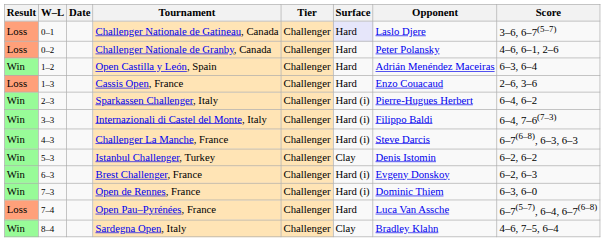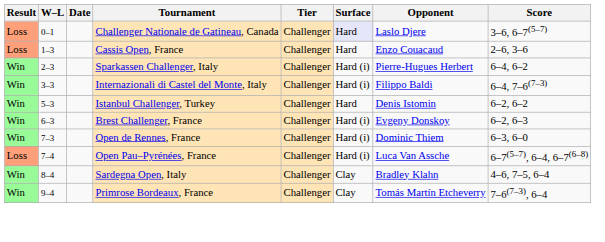 <table class="sortable wikitable nowrap">
 <tr>
 <th>Result</th>
 <th class="unsortable">W–L</th>
 <th>Date</th>
 <th>Tournament</th>
 <th>Tier</th>
 <th>Surface</th>
 <th>Opponent</th>
 <th class="unsortable">Score</th>
 </tr>
 <tr>
 <td bgcolor=ffa07a>Loss</td>
 <td><small>0–1</small></td>
 <td><a href='#'></a></td>
 <td style="background:moccasin;"><a href='#'>Challenger Nationale de Gatineau</a>, Canada</td>
 <td style="background:moccasin;">Challenger</td>
 <td style="background: lavender;">Hard</td>
 <td> <a href='#'>Laslo Djere</a></td>
 <td>3–6, 6–7<sup>(5–7)</sup></td>
-</tr>
-<tr>
-<td bgcolor=ffa07a>Loss</td>
-<td><small>0–2</small></td>
-<td><a href='#'></a></td>
-<td style="background:moccasin;"><a href='#'>Challenger Nationale de Granby</a>, Canada</td>
-<td style="background:moccasin;">Challenger</td>
-<td>Hard</td>
-<td> <a href='#'>Peter Polansky</a></td>
-<td>4–6, 6–1, 2–6</td>
-</tr>
-<tr>
-<td bgcolor=98fb98>Win</td>
-<td><small>1–2</small></td>
-<td><a href='#'></a></td>
-<td style="background:moccasin;"><a href='#'>Open Castilla y León</a>, Spain</td>
-<td style="background:moccasin;">Challenger</td>
-<td>Hard</td>
-<td> <a href='#'>Adrián Menéndez Maceiras</a></td>
-<td>6–3, 6–4</td>
 </tr>
 <tr>
 <td bgcolor=ffa07a>Loss</td>
 <td><small>1–3</small></td>
 <td><a href='#'></a></td>
 <td style="background:moccasin;"><a href='#'>Cassis Open</a>, France</td>
 <td style="background:moccasin;">Challenger</td>
 <td>Hard</td>
 <td> <a href='#'>Enzo Couacaud</a></td>
 <td>2–6, 3–6</td>
 </tr>
 <tr>
 <td bgcolor=98fb98>Win</td>
 <td><small>2–3</small></td>
 <td><a href='#'></a></td>
 <td style="background:moccasin;"><a href='#'>Sparkassen Challenger</a>, Italy</td>
 <td style="background:moccasin;">Challenger</td>
 <td>Hard (i)</td>
 <td> <a href='#'>Pierre-Hugues Herbert</a></td>
 <td>6–4, 6–2</td>
 </tr>
 <tr>
 <td bgcolor=98fb98>Win</td>
 <td><small>3–3</small></td>
 <td><a href='#'></a></td>
 <td style="background:moccasin;"><a href='#'>Internazionali di Castel del Monte</a>, Italy</td>
 <td style="background:moccasin;">Challenger</td>
 <td>Hard (i)</td>
 <td> <a href='#'>Filippo Baldi</a></td>
 <td>6–4, 7–6<sup>(7–3)</sup></td>
 </tr>
 <tr>
 <td bgcolor=98fb98>Win</td>
-<td><small>4–3</small></td>
-<td><a href='#'></a></td>
-<td style="background:moccasin;"><a href='#'>Challenger La Manche</a>, France</td>
-<td style="background:moccasin;">Challenger</td>
-<td>Hard (i)</td>
-<td> <a href='#'>Steve Darcis</a></td>
-<td>6–7<sup>(6–8)</sup>, 6–3, 6–3</td>
-</tr>
-<tr>
-<td bgcolor=98fb98>Win</td>
 <td><small>5–3</small></td>
 <td><a href='#'></a></td>
 <td style="background:moccasin;"><a href='#'>Istanbul Challenger</a>, Turkey</td>
 <td style="background:moccasin;">Challenger</td>
-<td>Clay</td>
+<td>Hard</td>
 <td> <a href='#'>Denis Istomin</a></td>
 <td>6–2, 6–2</td>
 </tr>
 <tr>
 <td bgcolor=98fb98>Win</td>
 <td><small>6–3</small></td>
 <td><a href='#'></a></td>
 <td style="background:moccasin;"><a href='#'>Brest Challenger</a>, France</td>
 <td style="background:moccasin;">Challenger</td>
 <td>Hard (i)</td>
 <td> <a href='#'>Evgeny Donskoy</a></td>
 <td>6–2, 6–3</td>
 </tr>
 <tr>
 <td bgcolor=98fb98>Win</td>
 <td><small>7–3</small></td>
 <td><a href='#'></a></td>
 <td style="background:moccasin;"><a href='#'>Open de Rennes</a>, France</td>
 <td style="background:moccasin;">Challenger</td>
 <td>Hard (i)</td>
 <td> <a href='#'>Dominic Thiem</a></td>
 <td>6–3, 6–0</td>
 </tr>
 <tr>
 <td bgcolor=ffa07a>Loss</td>
 <td><small>7–4</small></td>
 <td><a href='#'></a></td>
 <td style="background:moccasin;"><a href='#'>Open Pau–Pyrénées</a>, France</td>
 <td style="background:moccasin;">Challenger</td>
-<td>Hard</td>
+<td>Hard (i)</td>
 <td> <a href='#'>Luca Van Assche</a></td>
 <td>6–7<sup>(5–7)</sup>, 6–4, 6–7<sup>(6–8)</sup></td>
 </tr>
 <tr>
 <td bgcolor=98fb98>Win</td>
 <td><small>8–4</small></td>
 <td><a href='#'></a></td>
 <td style="background:moccasin;"><a href='#'>Sardegna Open</a>, Italy</td>
 <td style="background:moccasin;">Challenger</td>
 <td>Clay</td>
 <td> <a href='#'>Bradley Klahn</a></td>
 <td>4–6, 7–5, 6–4</td>
 </tr>
+<tr>
+<td bgcolor=98fb98>Win</td>
+<td><small>9–4</small></td>
+<td><a href='#'></a></td>
+<td style="background:moccasin;"><a href='#'>Primrose Bordeaux</a>, France</td>
+<td style="background:moccasin;">Challenger</td>
+<td>Clay</td>
+<td> <a href='#'>Tomás Martín Etcheverry</a></td>
+<td>7–6<sup>(7–3)</sup>, 6–4</td>
+</tr>
 </table>
